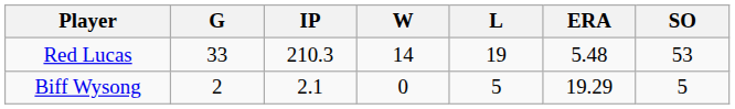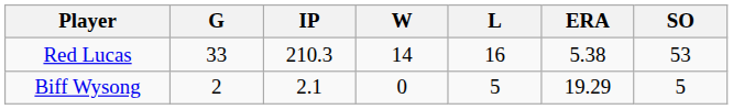 <table class="wikitable sortable">
 <tr>
 <th bgcolor="#DDDDFF" width="16%">Player</th>
 <th bgcolor="#DDDDFF" width="9%">G</th>
 <th bgcolor="#DDDDFF" width="9%">IP</th>
 <th bgcolor="#DDDDFF" width="9%">W</th>
 <th bgcolor="#DDDDFF" width="9%">L</th>
 <th bgcolor="#DDDDFF" width="9%">ERA</th>
 <th bgcolor="#DDDDFF" width="9%">SO</th>
 </tr>
 <tr align="center">
 <td><a href='#'>Red Lucas</a></td>
 <td>33</td>
 <td>210.3</td>
 <td>14</td>
-<td>19</td>
-<td>5.48</td>
+<td>16</td>
+<td>5.38</td>
 <td>53</td>
 </tr>
 <tr align=center>
 <td><a href='#'>Biff Wysong</a></td>
 <td>2</td>
 <td>2.1</td>
 <td>0</td>
 <td>5</td>
 <td>19.29</td>
 <td>5</td>
 </tr>
 </table>
